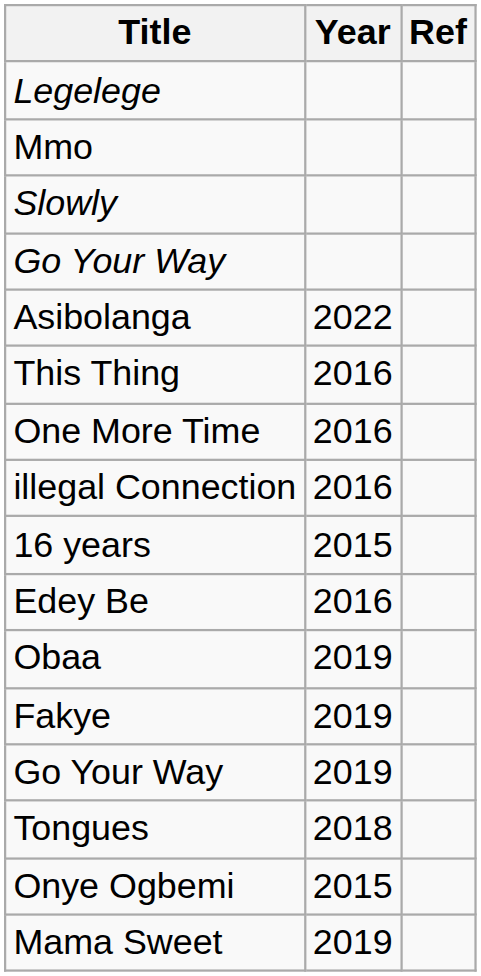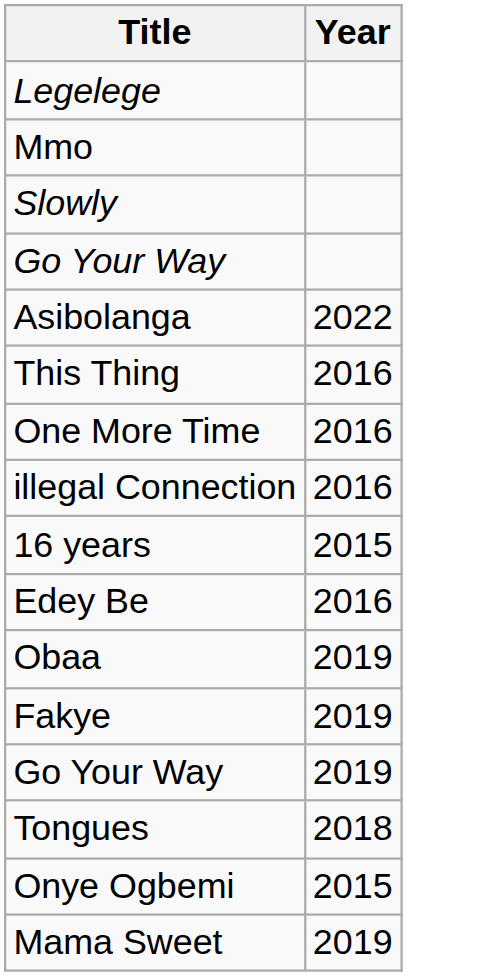 <table class="wikitable">
 <tr>
 <th>Title</th>
 <th>Year</th>
-<th>Ref</th>
 </tr>
 <tr>
 <td><em>Legelege</em></td>
-<td></td>
 <td></td>
 </tr>
 <tr>
 <td>Mmo</td>
 <td></td>
-<td></td>
 </tr>
 <tr>
 <td><em>Slowly</em></td>
-<td></td>
 <td></td>
 </tr>
 <tr>
 <td><em>Go Your Way</em></td>
 <td></td>
-<td></td>
 </tr>
 <tr>
 <td>Asibolanga</td>
 <td>2022</td>
-<td></td>
 </tr>
 <tr>
 <td>This Thing</td>
 <td>2016</td>
-<td></td>
 </tr>
 <tr>
 <td>One More Time</td>
 <td>2016</td>
-<td></td>
 </tr>
 <tr>
 <td>illegal Connection</td>
 <td>2016</td>
-<td></td>
 </tr>
 <tr>
 <td>16 years</td>
 <td>2015</td>
-<td></td>
 </tr>
 <tr>
 <td>Edey Be</td>
 <td>2016</td>
-<td></td>
 </tr>
 <tr>
 <td>Obaa</td>
 <td>2019</td>
-<td></td>
 </tr>
 <tr>
 <td>Fakye</td>
 <td>2019</td>
-<td></td>
 </tr>
 <tr>
 <td>Go Your Way</td>
 <td>2019</td>
-<td></td>
 </tr>
 <tr>
 <td>Tongues</td>
 <td>2018</td>
-<td></td>
 </tr>
 <tr>
 <td>Onye Ogbemi</td>
 <td>2015</td>
-<td></td>
 </tr>
 <tr>
 <td>Mama Sweet</td>
 <td>2019</td>
-<td></td>
 </tr>
 </table>
